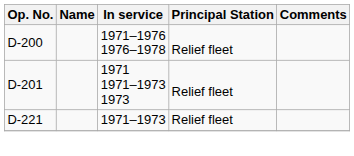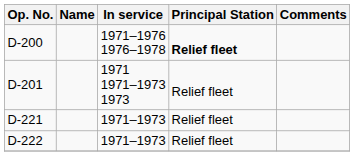 <table class="wikitable">
 <tr>
 <th>Op. No.</th>
 <th>Name</th>
 <th>In service </th>
 <th>Principal Station</th>
 <th>Comments</th>
 </tr>
 <tr>
 <td>D-200</td>
 <td></td>
 <td>1971–1976<br>1976–1978</td>
-<td><br>Relief fleet</td>
+<td><strong><br>Relief fleet</strong></td>
 <td></td>
 </tr>
 <tr>
 <td>D-201</td>
 <td></td>
 <td>1971<br>1971–1973<br>1973</td>
 <td><br>Relief fleet<br></td>
 <td></td>
 </tr>
 <tr>
 <td>D-221</td>
 <td></td>
 <td>1971–1973</td>
 <td>Relief fleet</td>
 <td></td>
 </tr>
 <tr>
+<td>D-222</td>
+<td></td>
+<td>1971–1973</td>
+<td>Relief fleet</td>
+<td></td>
+</tr>
+<tr>
 </tr>
 </table>
